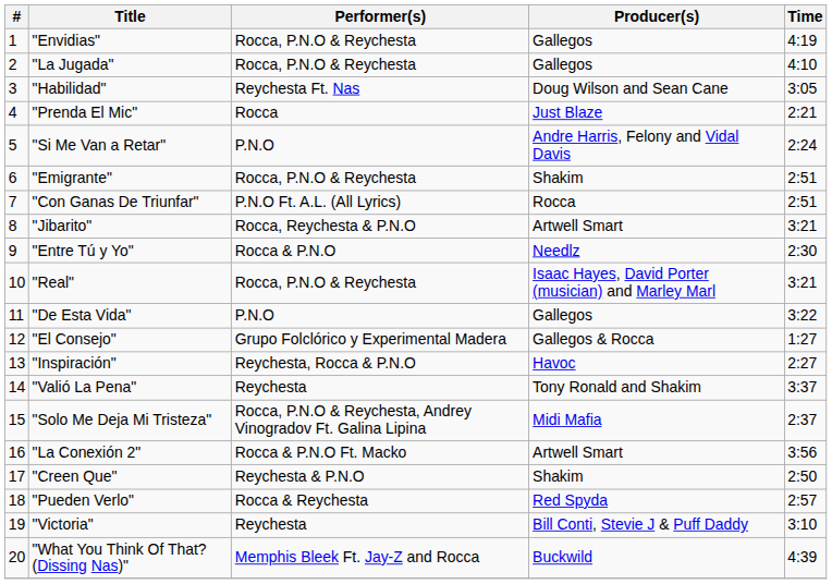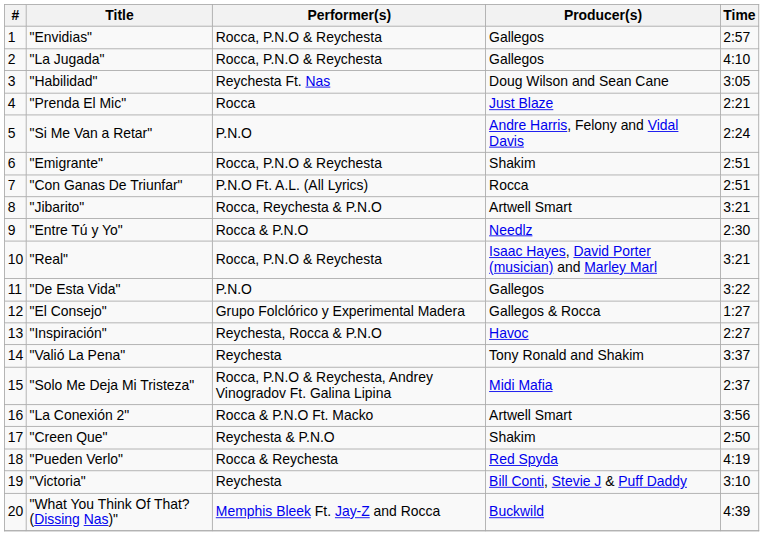 <table class="wikitable">
 <tr>
 <th>#</th>
 <th>Title</th>
 <th>Performer(s)</th>
 <th>Producer(s)</th>
 <th>Time</th>
 </tr>
 <tr>
 <td>1</td>
 <td>"Envidias"</td>
 <td>Rocca, P.N.O & Reychesta</td>
 <td>Gallegos</td>
-<td>4:19</td>
+<td>2:57</td>
 </tr>
 <tr>
 <td>2</td>
 <td>"La Jugada"</td>
 <td>Rocca, P.N.O & Reychesta</td>
 <td>Gallegos</td>
 <td>4:10</td>
 </tr>
 <tr>
 <td>3</td>
 <td>"Habilidad"</td>
 <td>Reychesta Ft. <a href='#'>Nas</a></td>
 <td>Doug Wilson and Sean Cane</td>
 <td>3:05</td>
 </tr>
 <tr>
 <td>4</td>
 <td>"Prenda El Mic"</td>
 <td>Rocca</td>
 <td><a href='#'>Just Blaze</a></td>
 <td>2:21</td>
 </tr>
 <tr>
 <td>5</td>
 <td>"Si Me Van a Retar"</td>
 <td>P.N.O</td>
 <td><a href='#'>Andre Harris</a>, Felony and <a href='#'>Vidal Davis</a></td>
 <td>2:24</td>
 </tr>
 <tr>
 <td>6</td>
 <td>"Emigrante"</td>
 <td>Rocca, P.N.O & Reychesta</td>
 <td>Shakim</td>
 <td>2:51</td>
 </tr>
 <tr>
 <td>7</td>
 <td>"Con Ganas De Triunfar"</td>
 <td>P.N.O Ft. A.L. (All Lyrics)</td>
 <td>Rocca</td>
 <td>2:51</td>
 </tr>
 <tr>
 <td>8</td>
 <td>"Jibarito"</td>
 <td>Rocca, Reychesta & P.N.O</td>
 <td>Artwell Smart</td>
 <td>3:21</td>
 </tr>
 <tr>
 <td>9</td>
 <td>"Entre Tú y Yo"</td>
 <td>Rocca & P.N.O</td>
 <td><a href='#'>Needlz</a></td>
 <td>2:30</td>
 </tr>
 <tr>
 <td>10</td>
 <td>"Real"</td>
 <td>Rocca, P.N.O & Reychesta</td>
 <td><a href='#'>Isaac Hayes</a>, <a href='#'>David Porter (musician)</a> and <a href='#'>Marley Marl</a></td>
 <td>3:21</td>
 </tr>
 <tr>
 <td>11</td>
 <td>"De Esta Vida"</td>
 <td>P.N.O</td>
 <td>Gallegos</td>
 <td>3:22</td>
 </tr>
 <tr>
 <td>12</td>
 <td>"El Consejo"</td>
 <td>Grupo Folclórico y Experimental Madera</td>
 <td>Gallegos & Rocca</td>
 <td>1:27</td>
 </tr>
 <tr>
 <td>13</td>
 <td>"Inspiración"</td>
 <td>Reychesta, Rocca & P.N.O</td>
 <td><a href='#'>Havoc</a></td>
 <td>2:27</td>
 </tr>
 <tr>
 <td>14</td>
 <td>"Valió La Pena"</td>
 <td>Reychesta</td>
 <td>Tony Ronald and Shakim</td>
 <td>3:37</td>
 </tr>
 <tr>
 <td>15</td>
 <td>"Solo Me Deja Mi Tristeza"</td>
 <td>Rocca, P.N.O & Reychesta, Andrey Vinogradov Ft. Galina Lipina</td>
 <td><a href='#'>Midi Mafia</a></td>
 <td>2:37</td>
 </tr>
 <tr>
 <td>16</td>
 <td>"La Conexión 2"</td>
 <td>Rocca & P.N.O Ft. Macko</td>
 <td>Artwell Smart</td>
 <td>3:56</td>
 </tr>
 <tr>
 <td>17</td>
 <td>"Creen Que"</td>
 <td>Reychesta & P.N.O</td>
 <td>Shakim</td>
 <td>2:50</td>
 </tr>
 <tr>
 <td>18</td>
 <td>"Pueden Verlo"</td>
 <td>Rocca & Reychesta</td>
 <td><a href='#'>Red Spyda</a></td>
-<td>2:57</td>
+<td>4:19</td>
 </tr>
 <tr>
 <td>19</td>
 <td>"Victoria"</td>
 <td>Reychesta</td>
 <td><a href='#'>Bill Conti</a>, <a href='#'>Stevie J</a> & <a href='#'>Puff Daddy</a></td>
 <td>3:10</td>
 </tr>
 <tr>
 <td>20</td>
 <td>"What You Think Of That? (<a href='#'>Dissing</a> <a href='#'>Nas</a>)"</td>
 <td><a href='#'>Memphis Bleek</a> Ft. <a href='#'>Jay-Z</a> and Rocca</td>
 <td><a href='#'>Buckwild</a></td>
 <td>4:39</td>
 </tr>
 <tr>
 </tr>
 </table>
